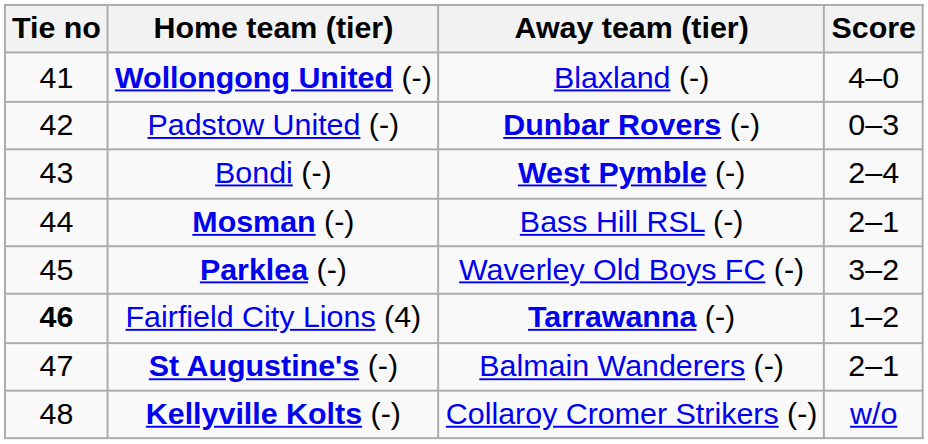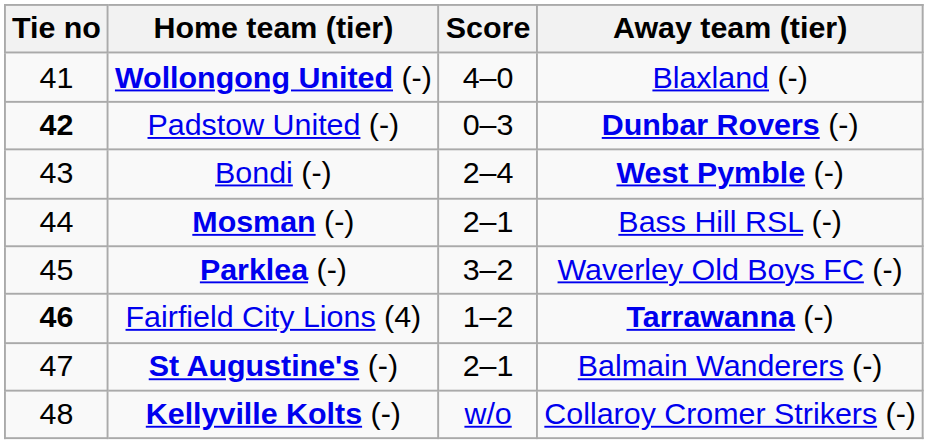 <table class="wikitable" style="text-align:center">
 <tr>
 <th>Tie no</th>
 <th>Home team (tier)</th>
+<th>Score</th>
 <th>Away team (tier)</th>
-<th>Score</th>
 </tr>
 <tr>
 <td>41</td>
 <td><strong><a href='#'>Wollongong United</a></strong> (-)</td>
+<td>4–0</td>
 <td><a href='#'>Blaxland</a> (-)</td>
-<td>4–0</td>
 </tr>
 <tr>
-<td>42</td>
+<td><strong>42</strong></td>
 <td><a href='#'>Padstow United</a> (-)</td>
+<td>0–3</td>
 <td><strong><a href='#'>Dunbar Rovers</a></strong> (-)</td>
-<td>0–3</td>
 </tr>
 <tr>
 <td>43</td>
 <td><a href='#'>Bondi</a> (-)</td>
+<td>2–4</td>
 <td><strong><a href='#'>West Pymble</a></strong> (-)</td>
-<td>2–4</td>
 </tr>
 <tr>
 <td>44</td>
 <td><strong><a href='#'>Mosman</a></strong> (-)</td>
+<td>2–1</td>
 <td><a href='#'>Bass Hill RSL</a> (-)</td>
-<td>2–1</td>
 </tr>
 <tr>
 <td>45</td>
 <td><strong><a href='#'>Parklea</a></strong> (-)</td>
+<td>3–2</td>
 <td><a href='#'>Waverley Old Boys FC</a> (-)</td>
-<td>3–2</td>
 </tr>
 <tr>
 <td><strong>46</strong></td>
 <td><a href='#'>Fairfield City Lions</a> (4)</td>
+<td>1–2</td>
 <td><strong><a href='#'>Tarrawanna</a></strong> (-)</td>
-<td>1–2</td>
 </tr>
 <tr>
 <td>47</td>
 <td><strong><a href='#'>St Augustine's</a></strong> (-)</td>
+<td>2–1</td>
 <td><a href='#'>Balmain Wanderers</a> (-)</td>
-<td>2–1</td>
 </tr>
 <tr>
 <td>48</td>
 <td><strong><a href='#'>Kellyville Kolts</a></strong> (-)</td>
+<td><a href='#'>w/o</a></td>
 <td><a href='#'>Collaroy Cromer Strikers</a> (-)</td>
-<td><a href='#'>w/o</a></td>
 </tr>
 </table>
